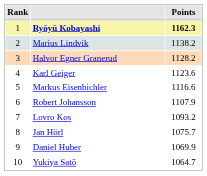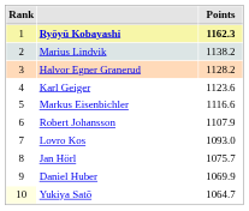 <table cellspacing="1" cellpadding="3" style="border:1px solid #AAAAAA;font-size:86%">
 <tr style="background-color: #E4E4E4;">
 <th style="border-bottom:1px solid #AAAAAA; width: 10px;">Rank</th>
 <th style="border-bottom:1px solid #AAAAAA; width: 200px;"></th>
 <th style="border-bottom:1px solid #AAAAAA; width: 50px;">Points</th>
 </tr>
 <tr style="background:#f7f6a8;">
 <td align=center>1</td>
 <td> <strong><a href='#'>Ryōyū Kobayashi</a></strong> </td>
 <td align=center><strong>1162.3</strong></td>
 </tr>
 <tr style="background:#dce5e5;">
 <td align=center>2</td>
 <td> <a href='#'>Marius Lindvik</a></td>
 <td align=center>1138.2</td>
 </tr>
 <tr style="background:#ffdab9;">
 <td align=center>3</td>
 <td> <a href='#'>Halvor Egner Granerud</a></td>
 <td align=center>1128.2</td>
 </tr>
 <tr>
 <td align=center>4</td>
 <td> <a href='#'>Karl Geiger</a></td>
 <td align=center>1123.6</td>
 </tr>
 <tr>
 <td align=center>5</td>
 <td> <a href='#'>Markus Eisenbichler</a></td>
 <td align=center>1116.6</td>
 </tr>
 <tr>
 <td align=center>6</td>
 <td> <a href='#'>Robert Johansson</a></td>
 <td align=center>1107.9</td>
 </tr>
 <tr>
 <td align=center>7</td>
 <td> <a href='#'>Lovro Kos</a></td>
-<td align=center>1093.2</td>
+<td align=center>1093.0</td>
 </tr>
 <tr>
 <td align=center>8</td>
 <td> <a href='#'>Jan Hörl</a></td>
 <td align=center>1075.7</td>
 </tr>
 <tr>
 <td align=center>9</td>
 <td> <a href='#'>Daniel Huber</a></td>
 <td align=center>1069.9</td>
 </tr>
 <tr>
-<td align=center>10</td>
+<td align=center style="background: lightyellow;">10</td>
 <td> <a href='#'>Yukiya Satō</a></td>
 <td align=center>1064.7</td>
 </tr>
 </table>
